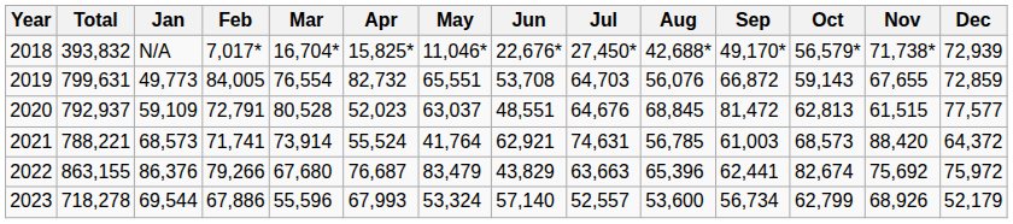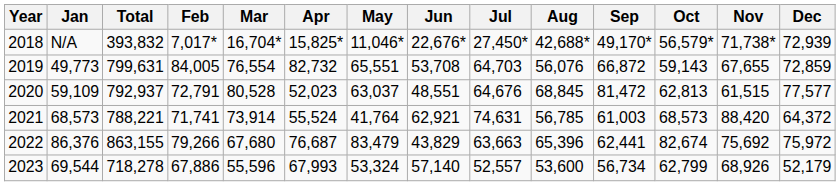 <table class="wikitable">
 <tr>
 <th>Year</th>
+<th>Jan</th>
 <th>Total</th>
-<th>Jan</th>
 <th>Feb</th>
 <th>Mar</th>
 <th>Apr</th>
 <th>May</th>
 <th>Jun</th>
 <th>Jul</th>
 <th>Aug</th>
 <th>Sep</th>
 <th>Oct</th>
 <th>Nov</th>
 <th>Dec</th>
 </tr>
 <tr>
 <td>2018</td>
+<td>N/A</td>
 <td>393,832</td>
-<td>N/A</td>
 <td>7,017*</td>
 <td>16,704*</td>
 <td>15,825*</td>
 <td>11,046*</td>
 <td>22,676*</td>
 <td>27,450*</td>
 <td>42,688*</td>
 <td>49,170*</td>
 <td>56,579*</td>
 <td>71,738*</td>
 <td>72,939</td>
 </tr>
 <tr>
 <td>2019</td>
+<td>49,773</td>
 <td>799,631</td>
-<td>49,773</td>
 <td>84,005</td>
 <td>76,554</td>
 <td>82,732</td>
 <td>65,551</td>
 <td>53,708</td>
 <td>64,703</td>
 <td>56,076</td>
 <td>66,872</td>
 <td>59,143</td>
 <td>67,655</td>
 <td>72,859</td>
 </tr>
 <tr>
 <td>2020</td>
+<td>59,109</td>
 <td>792,937</td>
-<td>59,109</td>
 <td>72,791</td>
 <td>80,528</td>
 <td>52,023</td>
 <td>63,037</td>
 <td>48,551</td>
 <td>64,676</td>
 <td>68,845</td>
 <td>81,472</td>
 <td>62,813</td>
 <td>61,515</td>
 <td>77,577</td>
 </tr>
 <tr>
 <td>2021</td>
+<td>68,573</td>
 <td>788,221</td>
-<td>68,573</td>
 <td>71,741</td>
 <td>73,914</td>
 <td>55,524</td>
 <td>41,764</td>
 <td>62,921</td>
 <td>74,631</td>
 <td>56,785</td>
 <td>61,003</td>
 <td>68,573</td>
 <td>88,420</td>
 <td>64,372</td>
 </tr>
 <tr>
 <td>2022</td>
+<td>86,376</td>
 <td>863,155</td>
-<td>86,376</td>
 <td>79,266</td>
 <td>67,680</td>
 <td>76,687</td>
 <td>83,479</td>
 <td>43,829</td>
 <td>63,663</td>
 <td>65,396</td>
 <td>62,441</td>
 <td>82,674</td>
 <td>75,692</td>
 <td>75,972</td>
 </tr>
 <tr>
 <td>2023</td>
+<td>69,544</td>
 <td>718,278</td>
-<td>69,544</td>
 <td>67,886</td>
 <td>55,596</td>
 <td>67,993</td>
 <td>53,324</td>
 <td>57,140</td>
 <td>52,557</td>
 <td>53,600</td>
 <td>56,734</td>
 <td>62,799</td>
 <td>68,926</td>
 <td>52,179</td>
 </tr>
 </table>
